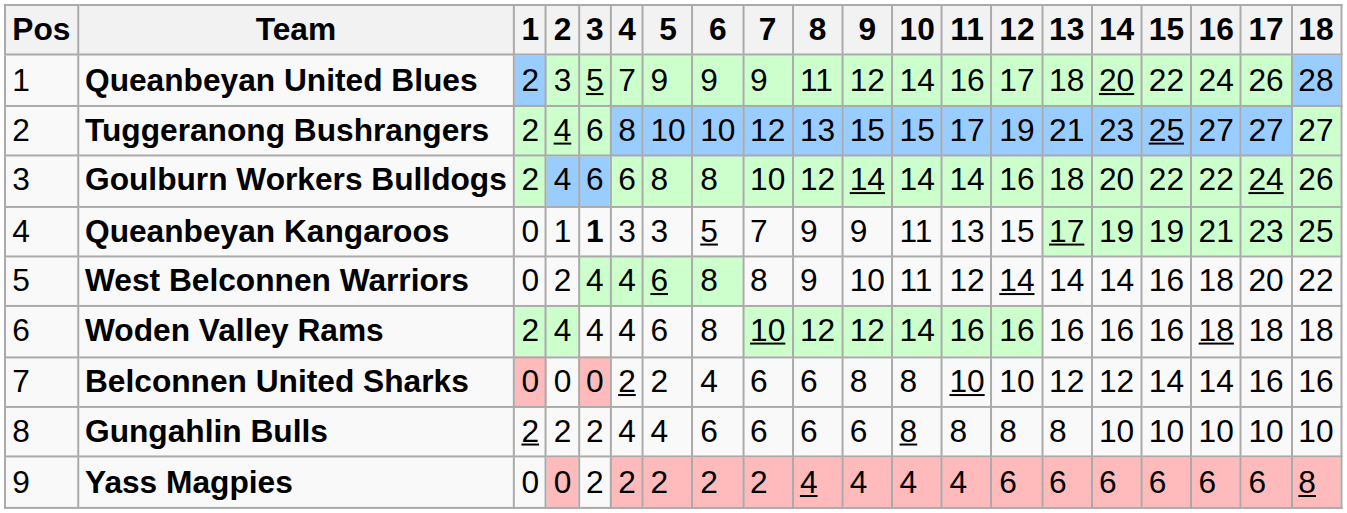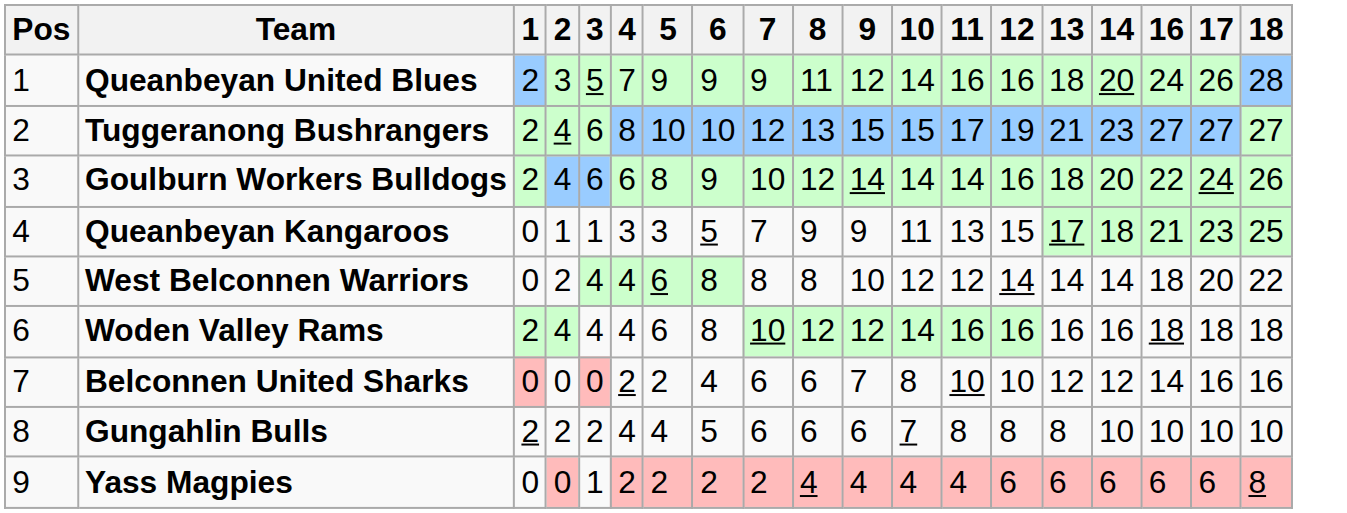 <table class="wikitable">
 <tr>
 <th>Pos</th>
 <th>Team</th>
 <th>1</th>
 <th>2</th>
 <th>3</th>
 <th>4</th>
 <th>5</th>
 <th>6</th>
 <th>7</th>
 <th>8</th>
 <th>9</th>
 <th>10</th>
 <th>11</th>
 <th>12</th>
 <th>13</th>
 <th>14</th>
-<th>15</th>
 <th>16</th>
 <th>17</th>
 <th>18</th>
 </tr>
 <tr>
 <td>1</td>
 <td><strong> Queanbeyan United Blues</strong></td>
 <td style="background:#99ccff;">2</td>
 <td style="background:#ccffcc;">3</td>
 <td style="background:#ccffcc;"><u>5</u></td>
 <td style="background:#ccffcc;">7</td>
 <td style="background:#ccffcc;">9</td>
 <td style="background:#ccffcc;">9</td>
 <td style="background:#ccffcc;">9</td>
 <td style="background:#ccffcc;">11</td>
 <td style="background:#ccffcc;">12</td>
 <td style="background:#ccffcc;">14</td>
 <td style="background:#ccffcc;">16</td>
-<td style="background:#ccffcc;">17</td>
+<td style="background:#ccffcc;">16</td>
 <td style="background:#ccffcc;">18</td>
 <td style="background:#ccffcc;"><u>20</u></td>
-<td style="background:#ccffcc;">22</td>
 <td style="background:#ccffcc;">24</td>
 <td style="background:#ccffcc;">26</td>
 <td style="background:#99ccff;">28</td>
 </tr>
 <tr>
 <td>2</td>
 <td><strong> Tuggeranong Bushrangers</strong></td>
 <td style="background:#ccffcc;">2</td>
 <td style="background:#ccffcc;"><u>4</u></td>
 <td style="background:#ccffcc;">6</td>
 <td style="background:#99ccff;">8</td>
 <td style="background:#99ccff;">10</td>
 <td style="background:#99ccff;">10</td>
 <td style="background:#99ccff;">12</td>
 <td style="background:#99ccff;">13</td>
 <td style="background:#99ccff;">15</td>
 <td style="background:#99ccff;">15</td>
 <td style="background:#99ccff;">17</td>
 <td style="background:#99ccff;">19</td>
 <td style="background:#99ccff;">21</td>
 <td style="background:#99ccff;">23</td>
-<td style="background:#99ccff;"><u>25</u></td>
 <td style="background:#99ccff;">27</td>
 <td style="background:#99ccff;">27</td>
 <td style="background:#ccffcc;">27</td>
 </tr>
 <tr>
 <td>3</td>
 <td><strong> Goulburn Workers Bulldogs</strong></td>
 <td style="background:#ccffcc;">2</td>
 <td style="background:#99ccff;">4</td>
 <td style="background:#99ccff;">6</td>
 <td style="background:#ccffcc;">6</td>
 <td style="background:#ccffcc;">8</td>
-<td style="background:#ccffcc;">8</td>
+<td style="background:#ccffcc;">9</td>
 <td style="background:#ccffcc;">10</td>
 <td style="background:#ccffcc;">12</td>
 <td style="background:#ccffcc;"><u>14</u></td>
 <td style="background:#ccffcc;">14</td>
 <td style="background:#ccffcc;">14</td>
 <td style="background:#ccffcc;">16</td>
 <td style="background:#ccffcc;">18</td>
 <td style="background:#ccffcc;">20</td>
 <td style="background:#ccffcc;">22</td>
-<td style="background:#ccffcc;">22</td>
 <td style="background:#ccffcc;"><u>24</u></td>
 <td style="background:#ccffcc;">26</td>
 </tr>
 <tr>
 <td>4</td>
 <td><strong> Queanbeyan Kangaroos</strong></td>
 <td>0</td>
 <td>1</td>
-<td><strong>1</strong></td>
+<td>1</td>
 <td>3</td>
 <td>3</td>
 <td><u>5</u></td>
 <td>7</td>
 <td>9</td>
 <td>9</td>
 <td>11</td>
 <td>13</td>
 <td>15</td>
 <td style="background:#ccffcc;"><u>17</u></td>
-<td style="background:#ccffcc;">19</td>
-<td style="background:#ccffcc;">19</td>
+<td style="background:#ccffcc;">18</td>
 <td style="background:#ccffcc;">21</td>
 <td style="background:#ccffcc;">23</td>
 <td style="background:#ccffcc;">25</td>
 </tr>
 <tr>
 <td>5</td>
 <td><strong> West Belconnen Warriors</strong></td>
 <td>0</td>
 <td>2</td>
 <td style="background:#ccffcc;">4</td>
 <td style="background:#ccffcc;">4</td>
 <td style="background:#ccffcc;"><u>6</u></td>
 <td style="background:#ccffcc;">8</td>
 <td>8</td>
-<td>9</td>
+<td>8</td>
 <td>10</td>
-<td>11</td>
+<td>12</td>
 <td>12</td>
 <td><u>14</u></td>
 <td>14</td>
 <td>14</td>
-<td>16</td>
 <td>18</td>
 <td>20</td>
 <td>22</td>
 </tr>
 <tr>
 <td>6</td>
 <td><strong> Woden Valley Rams</strong></td>
 <td style="background:#ccffcc;">2</td>
 <td style="background:#ccffcc;">4</td>
 <td>4</td>
 <td>4</td>
 <td>6</td>
 <td>8</td>
 <td style="background:#ccffcc;"><u>10</u></td>
 <td style="background:#ccffcc;">12</td>
 <td style="background:#ccffcc;">12</td>
 <td style="background:#ccffcc;">14</td>
 <td style="background:#ccffcc;">16</td>
 <td style="background:#ccffcc;">16</td>
 <td>16</td>
 <td>16</td>
-<td>16</td>
 <td><u>18</u></td>
 <td>18</td>
 <td>18</td>
 </tr>
 <tr>
 <td>7</td>
 <td><strong> Belconnen United Sharks</strong></td>
 <td style="background:#ffbbbb;">0</td>
 <td>0</td>
 <td style="background:#ffbbbb;">0</td>
 <td><u>2</u></td>
 <td>2</td>
 <td>4</td>
 <td>6</td>
 <td>6</td>
-<td>8</td>
+<td>7</td>
 <td>8</td>
 <td><u>10</u></td>
 <td>10</td>
 <td>12</td>
 <td>12</td>
-<td>14</td>
 <td>14</td>
 <td>16</td>
 <td>16</td>
 </tr>
 <tr>
 <td>8</td>
 <td><strong> Gungahlin Bulls</strong></td>
 <td><u>2</u></td>
 <td>2</td>
 <td>2</td>
 <td>4</td>
 <td>4</td>
+<td>5</td>
 <td>6</td>
 <td>6</td>
 <td>6</td>
-<td>6</td>
-<td><u>8</u></td>
+<td><u>7</u></td>
 <td>8</td>
 <td>8</td>
 <td>8</td>
-<td>10</td>
 <td>10</td>
 <td>10</td>
 <td>10</td>
 <td>10</td>
 </tr>
 <tr>
 <td>9</td>
 <td><strong> Yass Magpies</strong></td>
 <td>0</td>
 <td style="background:#ffbbbb;">0</td>
-<td>2</td>
+<td>1</td>
 <td style="background:#ffbbbb;">2</td>
 <td style="background:#ffbbbb;">2</td>
 <td style="background:#ffbbbb;">2</td>
 <td style="background:#ffbbbb;">2</td>
 <td style="background:#ffbbbb;"><u>4</u></td>
 <td style="background:#ffbbbb;">4</td>
 <td style="background:#ffbbbb;">4</td>
 <td style="background:#ffbbbb;">4</td>
 <td style="background:#ffbbbb;">6</td>
 <td style="background:#ffbbbb;">6</td>
 <td style="background:#ffbbbb;">6</td>
 <td style="background:#ffbbbb;">6</td>
 <td style="background:#ffbbbb;">6</td>
-<td style="background:#ffbbbb;">6</td>
 <td style="background:#ffbbbb;"><u>8</u></td>
 </tr>
 </table>
